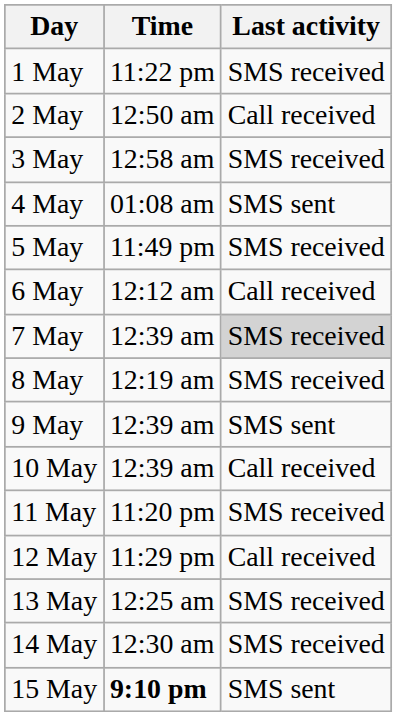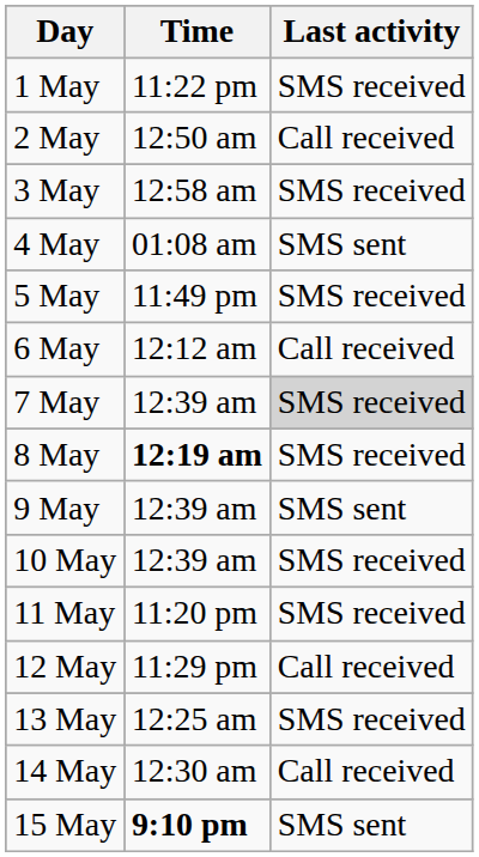 <table class="wikitable floatright">
 <tr>
 <th>Day</th>
 <th>Time</th>
 <th>Last activity</th>
 </tr>
 <tr>
 <td>1 May</td>
 <td>11:22 pm</td>
 <td>SMS received</td>
 </tr>
 <tr>
 <td>2 May</td>
 <td>12:50 am</td>
 <td>Call received</td>
 </tr>
 <tr>
 <td>3 May</td>
 <td>12:58 am</td>
 <td>SMS received</td>
 </tr>
 <tr>
 <td>4 May</td>
 <td>01:08 am</td>
 <td>SMS sent</td>
 </tr>
 <tr>
 <td>5 May</td>
 <td>11:49 pm</td>
 <td>SMS received</td>
 </tr>
 <tr>
 <td>6 May</td>
 <td>12:12 am</td>
 <td>Call received</td>
 </tr>
 <tr>
 <td>7 May</td>
 <td>12:39 am</td>
 <td style="background: lightgrey;">SMS received</td>
 </tr>
 <tr>
 <td>8 May</td>
-<td>12:19 am</td>
+<td><strong>12:19 am</strong></td>
 <td>SMS received</td>
 </tr>
 <tr>
 <td>9 May</td>
 <td>12:39 am</td>
 <td>SMS sent</td>
 </tr>
 <tr>
 <td>10 May</td>
 <td>12:39 am</td>
-<td>Call received</td>
+<td>SMS received</td>
 </tr>
 <tr>
 <td>11 May</td>
 <td>11:20 pm</td>
 <td>SMS received</td>
 </tr>
 <tr>
 <td>12 May</td>
 <td>11:29 pm</td>
 <td>Call received</td>
 </tr>
 <tr>
 <td>13 May</td>
 <td>12:25 am</td>
 <td>SMS received</td>
 </tr>
 <tr>
 <td>14 May</td>
 <td>12:30 am</td>
-<td>SMS received</td>
+<td>Call received</td>
 </tr>
 <tr>
 <td>15 May</td>
 <td><strong>9:10 pm</strong></td>
 <td>SMS sent</td>
 </tr>
 </table>
